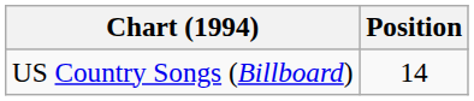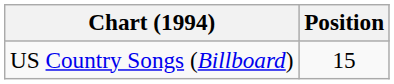 <table class="wikitable sortable">
 <tr>
 <th scope="col">Chart (1994)</th>
 <th scope="col">Position</th>
 </tr>
 <tr>
 <td>US <a href='#'>Country Songs</a> (<em><a href='#'>Billboard</a></em>)</td>
-<td align="center">14</td>
+<td align="center">15</td>
 </tr>
 </table>
